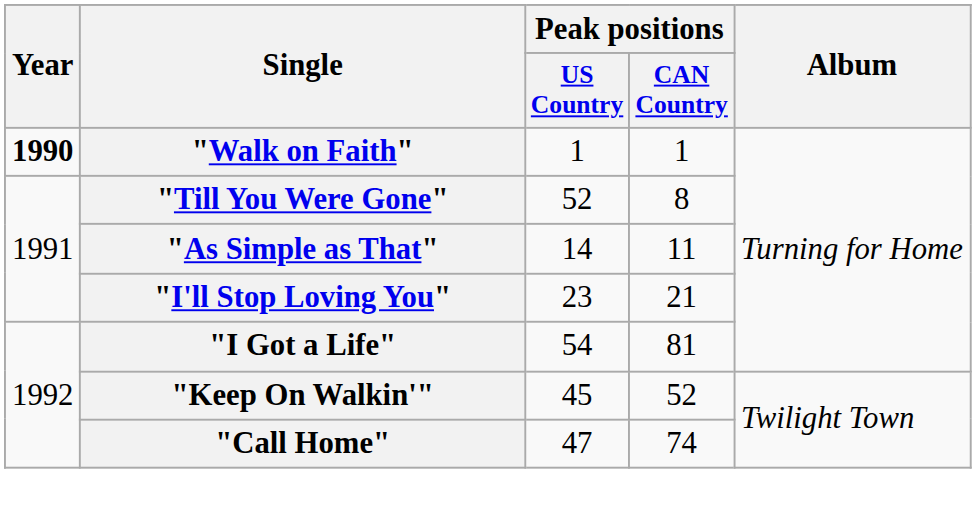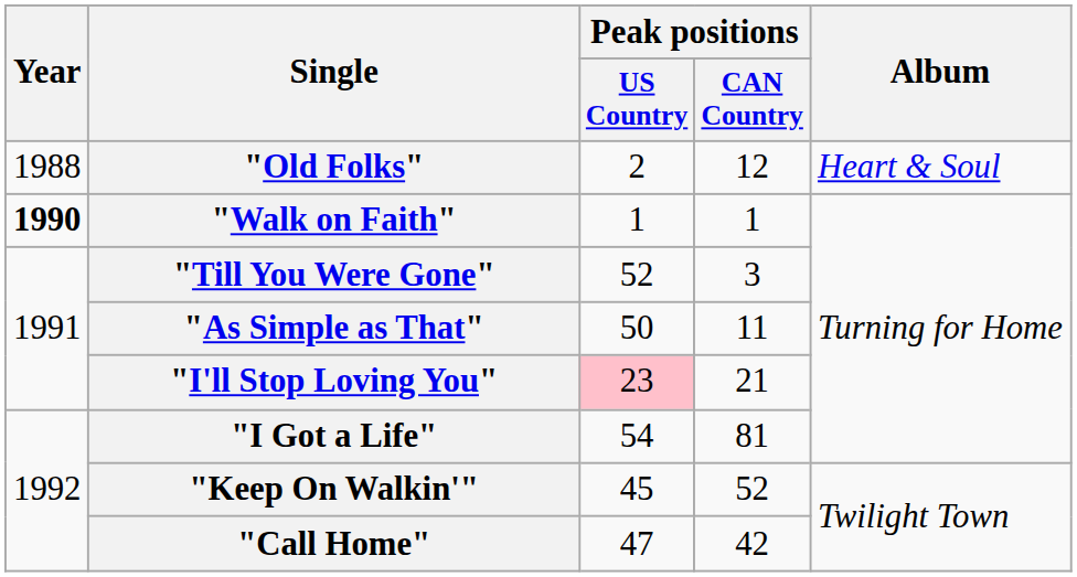 <table class="wikitable plainrowheaders" style="text-align:center;">
 <tr>
 <th rowspan="2">Year</th>
 <th rowspan="2" style="width:14em;">Single</th>
 <th colspan="2">Peak positions</th>
 <th rowspan="2">Album</th>
 </tr>
 <tr style="font-size:smaller;">
 <th style="width:45px;"><a href='#'>US Country</a><br></th>
 <th style="width:45px;"><a href='#'>CAN Country</a><br></th>
 </tr>
 <tr>
+<td>1988</td>
+<th scope="row">"<a href='#'>Old Folks</a>" </th>
+<td>2</td>
+<td>12</td>
+<td align="left"><em><a href='#'>Heart & Soul</a></em></td>
+</tr>
+<tr>
 <td><strong>1990</strong></td>
 <th scope="row">"<a href='#'>Walk on Faith</a>"</th>
 <td>1</td>
 <td>1</td>
 <td align="left" rowspan="5"><em>Turning for Home</em></td>
 </tr>
 <tr>
 <td rowspan="3">1991</td>
 <th scope="row">"<a href='#'>Till You Were Gone</a>"</th>
 <td>52</td>
-<td>8</td>
+<td>3</td>
 </tr>
 <tr>
 <th scope="row">"<a href='#'>As Simple as That</a>"</th>
-<td>14</td>
+<td>50</td>
 <td>11</td>
 </tr>
 <tr>
 <th scope="row">"<a href='#'>I'll Stop Loving You</a>"</th>
-<td>23</td>
+<td style="background: pink;">23</td>
 <td>21</td>
 </tr>
 <tr>
 <td rowspan="3">1992</td>
 <th scope="row">"I Got a Life"</th>
 <td>54</td>
 <td>81</td>
 </tr>
 <tr>
 <th scope="row">"Keep On Walkin'"</th>
 <td>45</td>
 <td>52</td>
 <td align="left" rowspan="2"><em>Twilight Town</em></td>
 </tr>
 <tr>
 <th scope="row">"Call Home"</th>
 <td>47</td>
-<td>74</td>
+<td>42</td>
 </tr>
 </table>
